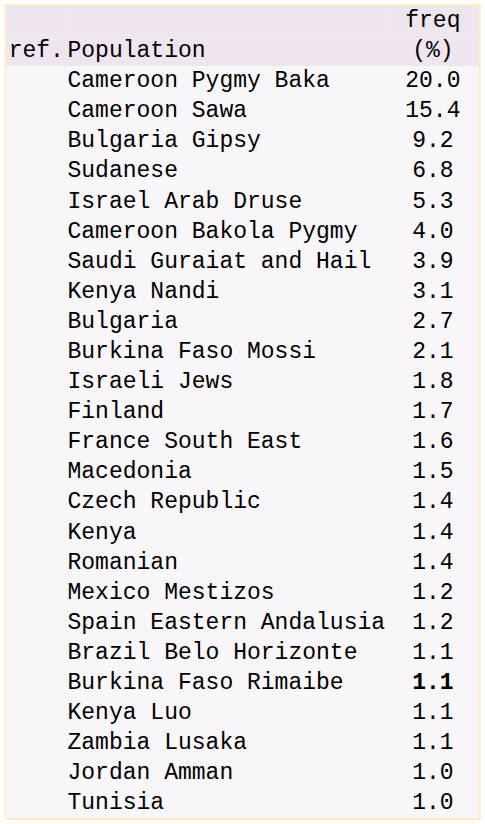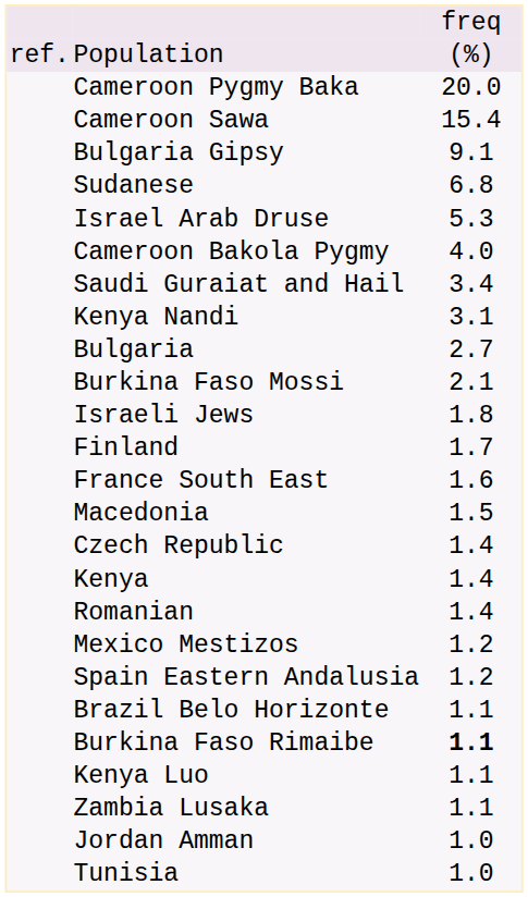 <table border="0" cellspacing="0" cellpadding="1" align="right" style="text-align:center; margin-right: 1em;  border:1px #ffeebb solid; background:#f8f6f8; ">
 <tr style="background:#efe5ef">
 <td></td>
 <td></td>
 <td>freq</td>
 </tr>
 <tr style="background:#eee5ef">
 <td>ref.</td>
 <td align="left">Population</td>
 <td style="width:50px">(%)</td>
 </tr>
 <tr>
 <td></td>
 <td align="left">Cameroon Pygmy Baka</td>
 <td>20.0</td>
 </tr>
 <tr>
 <td></td>
 <td align="left">Cameroon Sawa</td>
 <td>15.4</td>
 </tr>
 <tr>
 <td></td>
 <td align="left">Bulgaria Gipsy</td>
-<td>9.2</td>
+<td>9.1</td>
 </tr>
 <tr>
 <td></td>
 <td align="left">Sudanese</td>
 <td>6.8</td>
 </tr>
 <tr>
 <td></td>
 <td align="left">Israel Arab Druse</td>
 <td>5.3</td>
 </tr>
 <tr>
 <td></td>
 <td align="left">Cameroon Bakola Pygmy</td>
 <td>4.0</td>
 </tr>
 <tr>
 <td></td>
 <td align="left">Saudi Guraiat and Hail</td>
-<td>3.9</td>
+<td>3.4</td>
 </tr>
 <tr>
 <td></td>
 <td align="left">Kenya Nandi</td>
 <td>3.1</td>
 </tr>
 <tr>
 <td></td>
 <td align="left">Bulgaria</td>
 <td>2.7</td>
 </tr>
 <tr>
 <td></td>
 <td align="left">Burkina Faso Mossi</td>
 <td>2.1</td>
 </tr>
 <tr>
 <td></td>
 <td align="left">Israeli Jews</td>
 <td>1.8</td>
 </tr>
 <tr>
 <td></td>
 <td align="left">Finland</td>
 <td>1.7</td>
 </tr>
 <tr>
 <td></td>
 <td align="left">France South East</td>
 <td>1.6</td>
 </tr>
 <tr>
 <td></td>
 <td align="left">Macedonia</td>
 <td>1.5</td>
 </tr>
 <tr>
 <td></td>
 <td align="left">Czech Republic</td>
 <td>1.4</td>
 </tr>
 <tr>
 <td></td>
 <td align="left">Kenya</td>
 <td>1.4</td>
 </tr>
 <tr>
 <td></td>
 <td align="left">Romanian</td>
 <td>1.4</td>
 </tr>
 <tr>
 <td></td>
 <td align="left">Mexico Mestizos</td>
 <td>1.2</td>
 </tr>
 <tr>
 <td></td>
 <td align="left">Spain Eastern Andalusia</td>
 <td>1.2</td>
 </tr>
 <tr>
 <td></td>
 <td align="left">Brazil Belo Horizonte</td>
 <td>1.1</td>
 </tr>
 <tr>
 <td></td>
 <td align="left">Burkina Faso Rimaibe</td>
 <td><strong>1.1</strong></td>
 </tr>
 <tr>
 <td></td>
 <td align="left">Kenya Luo</td>
 <td>1.1</td>
 </tr>
 <tr>
 <td></td>
 <td align="left">Zambia Lusaka</td>
 <td>1.1</td>
 </tr>
 <tr>
 <td></td>
 <td align="left">Jordan Amman</td>
 <td>1.0</td>
 </tr>
 <tr>
 <td></td>
 <td align="left">Tunisia</td>
 <td>1.0</td>
 </tr>
 </table>
